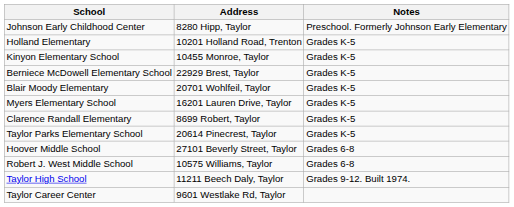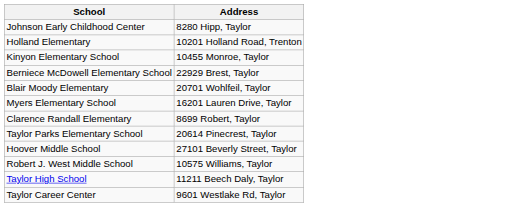 <table class="wikitable">
 <tr>
 <th>School</th>
 <th>Address</th>
-<th>Notes</th>
 </tr>
 <tr>
 <td>Johnson Early Childhood Center</td>
 <td>8280 Hipp, Taylor</td>
-<td>Preschool. Formerly Johnson Early Elementary</td>
 </tr>
 <tr>
 <td>Holland Elementary</td>
 <td>10201 Holland Road, Trenton</td>
-<td>Grades K-5</td>
 </tr>
 <tr>
 <td>Kinyon Elementary School</td>
 <td>10455 Monroe, Taylor</td>
-<td>Grades K-5</td>
 </tr>
 <tr>
 <td>Berniece McDowell Elementary School</td>
 <td>22929 Brest, Taylor</td>
-<td>Grades K-5</td>
 </tr>
 <tr>
 <td>Blair Moody Elementary</td>
 <td>20701 Wohlfeil, Taylor</td>
-<td>Grades K-5</td>
 </tr>
 <tr>
 <td>Myers Elementary School</td>
 <td>16201 Lauren Drive, Taylor</td>
-<td>Grades K-5</td>
 </tr>
 <tr>
 <td>Clarence Randall Elementary</td>
 <td>8699 Robert, Taylor</td>
-<td>Grades K-5</td>
 </tr>
 <tr>
 <td>Taylor Parks Elementary School</td>
 <td>20614 Pinecrest, Taylor</td>
-<td>Grades K-5</td>
 </tr>
 <tr>
 <td>Hoover Middle School</td>
 <td>27101 Beverly Street, Taylor</td>
-<td>Grades 6-8</td>
 </tr>
 <tr>
 <td>Robert J. West Middle School</td>
 <td>10575 Williams, Taylor</td>
-<td>Grades 6-8</td>
 </tr>
 <tr>
 <td><a href='#'>Taylor High School</a></td>
 <td>11211 Beech Daly, Taylor</td>
-<td>Grades 9-12. Built 1974.</td>
 </tr>
 <tr>
 <td>Taylor Career Center</td>
 <td>9601 Westlake Rd, Taylor</td>
-<td></td>
 </tr>
 </table>
